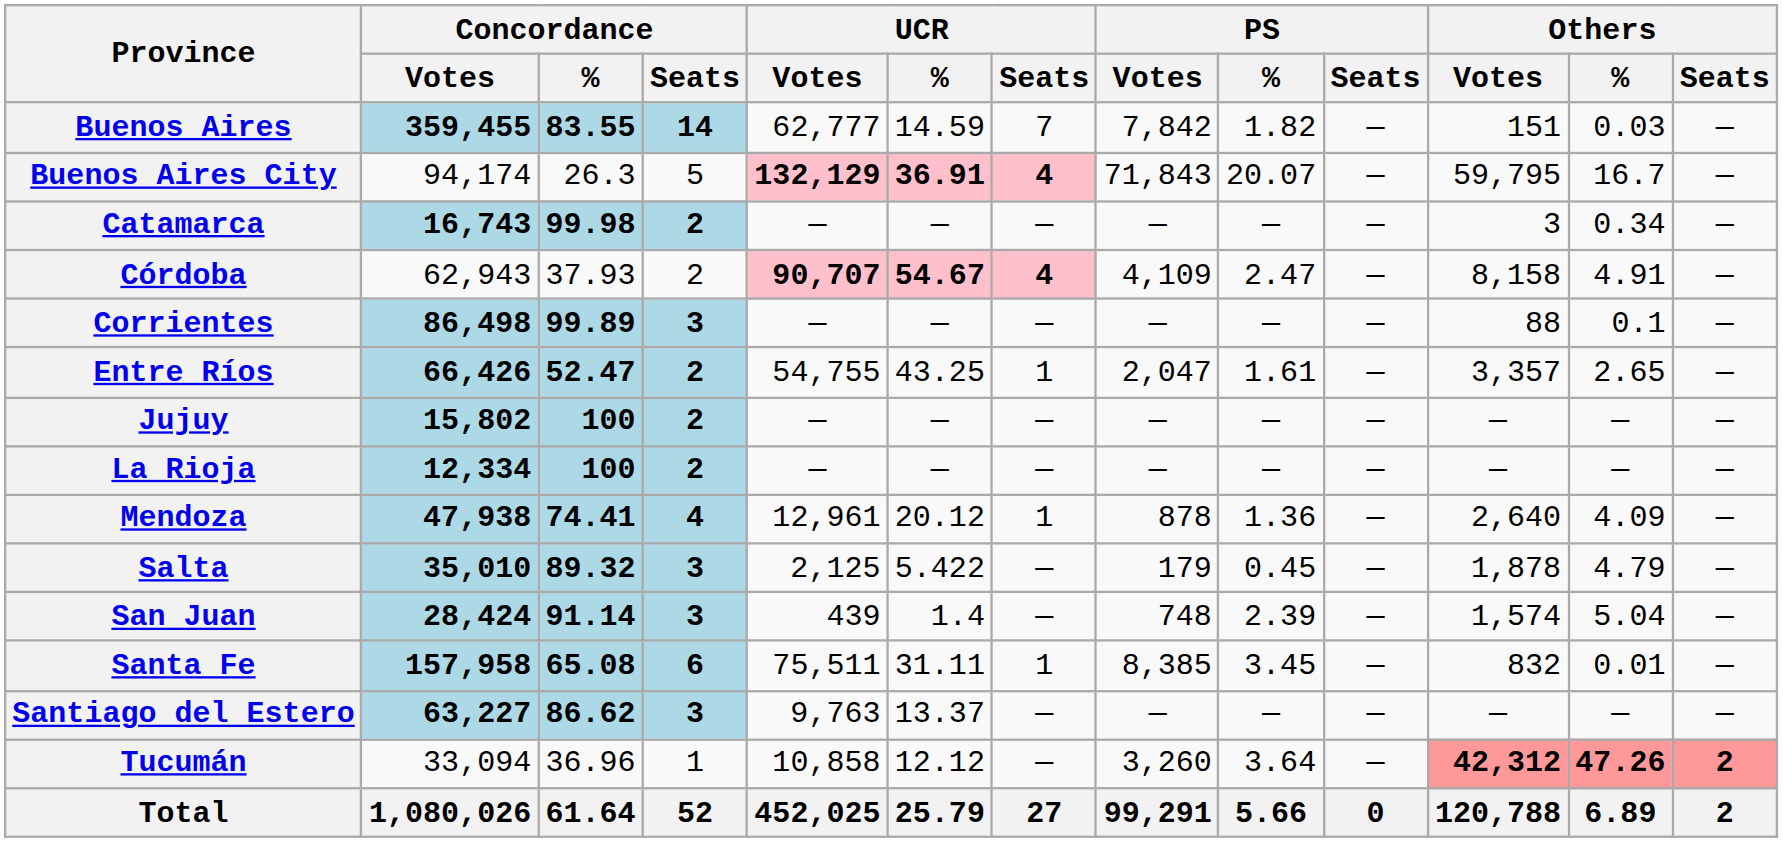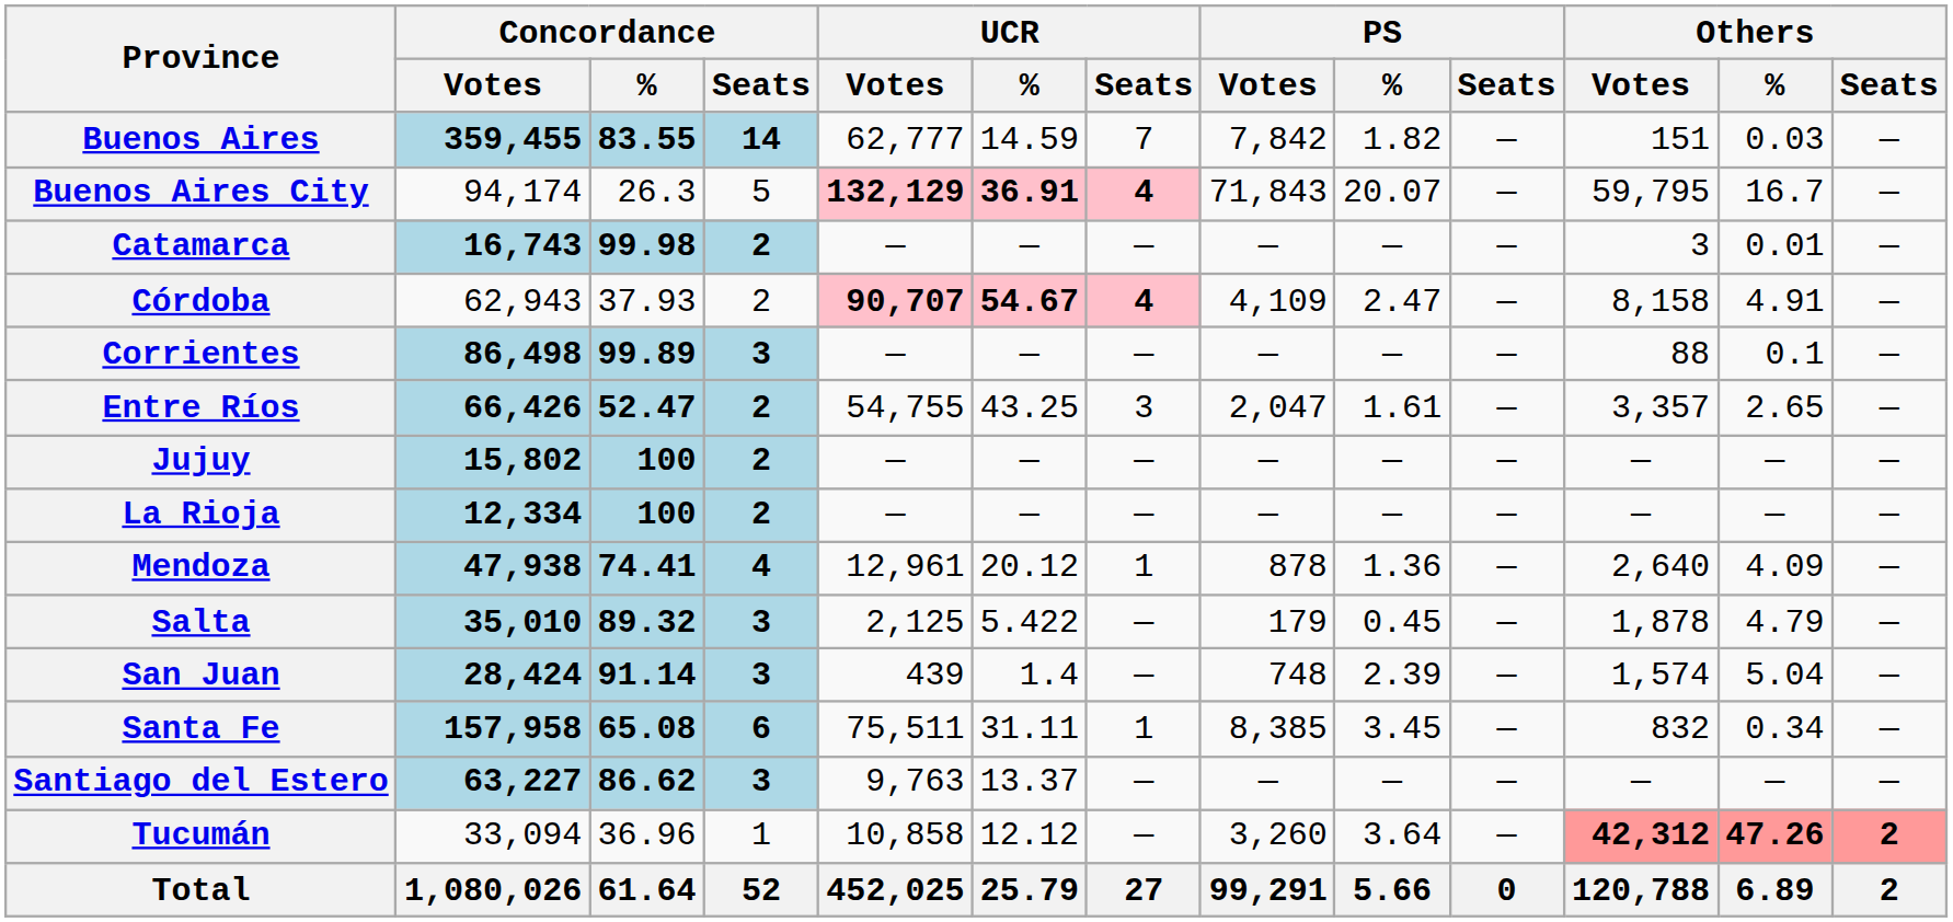 <table class="wikitable sortable plainrowheaders" style="text-align:right;">
 <tr>
 <th rowspan=2>Province</th>
 <th colspan=3>Concordance</th>
 <th colspan=3>UCR</th>
 <th colspan=3>PS</th>
 <th colspan=3>Others</th>
 </tr>
 <tr>
 <th>Votes</th>
 <th>%</th>
 <th>Seats</th>
 <th>Votes</th>
 <th>%</th>
 <th>Seats</th>
 <th>Votes</th>
 <th>%</th>
 <th>Seats</th>
 <th>Votes</th>
 <th>%</th>
 <th>Seats</th>
 </tr>
 <tr>
 <th scope=row><a href='#'>Buenos Aires</a></th>
 <td bgcolor=lightblue><strong>359,455</strong></td>
 <td bgcolor=lightblue><strong>83.55</strong></td>
 <td align=center bgcolor=lightblue><strong>14</strong></td>
 <td>62,777</td>
 <td>14.59</td>
 <td align=center>7</td>
 <td>7,842</td>
 <td>1.82</td>
 <td align=center>—</td>
 <td>151</td>
 <td>0.03</td>
 <td align=center>—</td>
 </tr>
 <tr>
 <th scope=row><a href='#'>Buenos Aires City</a></th>
 <td>94,174</td>
 <td>26.3</td>
 <td align=center>5</td>
 <td bgcolor=pink><strong>132,129</strong></td>
 <td bgcolor=pink><strong>36.91</strong></td>
 <td align=center bgcolor=pink><strong>4</strong></td>
 <td>71,843</td>
 <td>20.07</td>
 <td align=center>—</td>
 <td>59,795</td>
 <td>16.7</td>
 <td align=center>—</td>
 </tr>
 <tr>
 <th scope=row><a href='#'>Catamarca</a></th>
 <td bgcolor=lightblue><strong>16,743</strong></td>
 <td bgcolor=lightblue><strong>99.98</strong></td>
 <td align=center bgcolor=lightblue><strong>2</strong></td>
 <td align=center>—</td>
 <td align=center>—</td>
 <td align=center>—</td>
 <td align=center>—</td>
 <td align=center>—</td>
 <td align=center>—</td>
 <td>3</td>
-<td>0.34</td>
+<td>0.01</td>
 <td align=center>—</td>
 </tr>
 <tr>
 <th scope=row><a href='#'>Córdoba</a></th>
 <td>62,943</td>
 <td>37.93</td>
 <td align=center>2</td>
 <td bgcolor=pink><strong>90,707</strong></td>
 <td bgcolor=pink><strong>54.67</strong></td>
 <td align=center bgcolor=pink><strong>4</strong></td>
 <td>4,109</td>
 <td>2.47</td>
 <td align=center>—</td>
 <td>8,158</td>
 <td>4.91</td>
 <td align=center>—</td>
 </tr>
 <tr>
 <th scope=row><a href='#'>Corrientes</a></th>
 <td bgcolor=lightblue><strong>86,498</strong></td>
 <td bgcolor=lightblue><strong>99.89</strong></td>
 <td align=center bgcolor=lightblue><strong>3</strong></td>
 <td align=center>—</td>
 <td align=center>—</td>
 <td align=center>—</td>
 <td align=center>—</td>
 <td align=center>—</td>
 <td align=center>—</td>
 <td>88</td>
 <td>0.1</td>
 <td align=center>—</td>
 </tr>
 <tr>
 <th scope=row><a href='#'>Entre Ríos</a></th>
 <td bgcolor=lightblue><strong>66,426</strong></td>
 <td bgcolor=lightblue><strong>52.47</strong></td>
 <td align=center bgcolor=lightblue><strong>2</strong></td>
 <td>54,755</td>
 <td>43.25</td>
-<td align=center>1</td>
+<td align=center>3</td>
 <td>2,047</td>
 <td>1.61</td>
 <td align=center>—</td>
 <td>3,357</td>
 <td>2.65</td>
 <td align=center>—</td>
 </tr>
 <tr>
 <th scope=row><a href='#'>Jujuy</a></th>
 <td bgcolor=lightblue><strong>15,802</strong></td>
 <td bgcolor=lightblue><strong>100</strong></td>
 <td align=center bgcolor=lightblue><strong>2</strong></td>
 <td align=center>—</td>
 <td align=center>—</td>
 <td align=center>—</td>
 <td align=center>—</td>
 <td align=center>—</td>
 <td align=center>—</td>
 <td align=center>—</td>
 <td align=center>—</td>
 <td align=center>—</td>
 </tr>
 <tr>
 <th scope=row><a href='#'>La Rioja</a></th>
 <td bgcolor=lightblue><strong>12,334</strong></td>
 <td bgcolor=lightblue><strong>100</strong></td>
 <td align=center bgcolor=lightblue><strong>2</strong></td>
 <td align=center>—</td>
 <td align=center>—</td>
 <td align=center>—</td>
 <td align=center>—</td>
 <td align=center>—</td>
 <td align=center>—</td>
 <td align=center>—</td>
 <td align=center>—</td>
 <td align=center>—</td>
 </tr>
 <tr>
 <th scope=row><a href='#'>Mendoza</a></th>
 <td bgcolor=lightblue><strong>47,938</strong></td>
 <td bgcolor=lightblue><strong>74.41</strong></td>
 <td align=center bgcolor=lightblue><strong>4</strong></td>
 <td>12,961</td>
 <td>20.12</td>
 <td align=center>1</td>
 <td>878</td>
 <td>1.36</td>
 <td align=center>—</td>
 <td>2,640</td>
 <td>4.09</td>
 <td align=center>—</td>
 </tr>
 <tr>
 <th scope=row><a href='#'>Salta</a></th>
 <td bgcolor=lightblue><strong>35,010</strong></td>
 <td bgcolor=lightblue><strong>89.32</strong></td>
 <td align=center bgcolor=lightblue><strong>3</strong></td>
 <td>2,125</td>
 <td>5.422</td>
 <td align=center>—</td>
 <td>179</td>
 <td>0.45</td>
 <td align=center>—</td>
 <td>1,878</td>
 <td>4.79</td>
 <td align=center>—</td>
 </tr>
 <tr>
 <th scope=row><a href='#'>San Juan</a></th>
 <td bgcolor=lightblue><strong>28,424</strong></td>
 <td bgcolor=lightblue><strong>91.14</strong></td>
 <td align=center bgcolor=lightblue><strong>3</strong></td>
 <td>439</td>
 <td>1.4</td>
 <td align=center>—</td>
 <td>748</td>
 <td>2.39</td>
 <td align=center>—</td>
 <td>1,574</td>
 <td>5.04</td>
 <td align=center>—</td>
 </tr>
 <tr>
 <th scope=row><a href='#'>Santa Fe</a></th>
 <td bgcolor=lightblue><strong>157,958</strong></td>
 <td bgcolor=lightblue><strong>65.08</strong></td>
 <td align=center bgcolor=lightblue><strong>6</strong></td>
 <td>75,511</td>
 <td>31.11</td>
 <td align=center>1</td>
 <td>8,385</td>
 <td>3.45</td>
 <td align=center>—</td>
 <td>832</td>
-<td>0.01</td>
+<td>0.34</td>
 <td align=center>—</td>
 </tr>
 <tr>
 <th scope=row><a href='#'>Santiago del Estero</a></th>
 <td bgcolor=lightblue><strong>63,227</strong></td>
 <td bgcolor=lightblue><strong>86.62</strong></td>
 <td align=center bgcolor=lightblue><strong>3</strong></td>
 <td>9,763</td>
 <td>13.37</td>
 <td align=center>—</td>
 <td align=center>—</td>
 <td align=center>—</td>
 <td align=center>—</td>
 <td align=center>—</td>
 <td align=center>—</td>
 <td align=center>—</td>
 </tr>
 <tr>
 <th scope=row><a href='#'>Tucumán</a></th>
 <td>33,094</td>
 <td>36.96</td>
 <td align=center>1</td>
 <td>10,858</td>
 <td>12.12</td>
 <td align=center>—</td>
 <td>3,260</td>
 <td>3.64</td>
 <td align=center>—</td>
 <td bgcolor=#FF9999><strong>42,312</strong></td>
 <td bgcolor=#FF9999><strong>47.26</strong></td>
 <td align=center bgcolor=#FF9999><strong>2</strong></td>
 </tr>
 <tr>
 <th>Total</th>
 <th>1,080,026</th>
 <th>61.64</th>
 <th>52</th>
 <th>452,025</th>
 <th>25.79</th>
 <th>27</th>
 <th>99,291</th>
 <th>5.66</th>
 <th>0</th>
 <th>120,788</th>
 <th>6.89</th>
 <th>2</th>
 </tr>
 </table>
